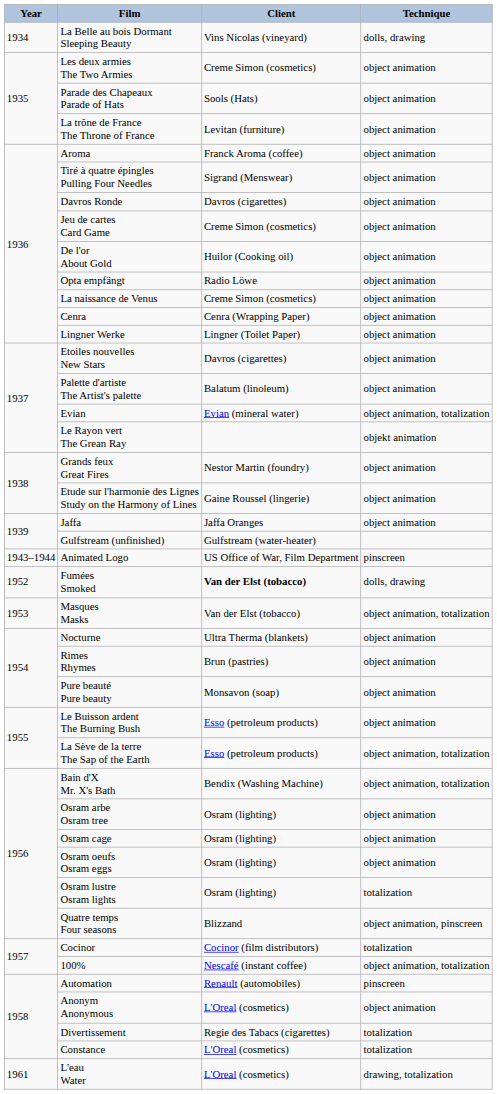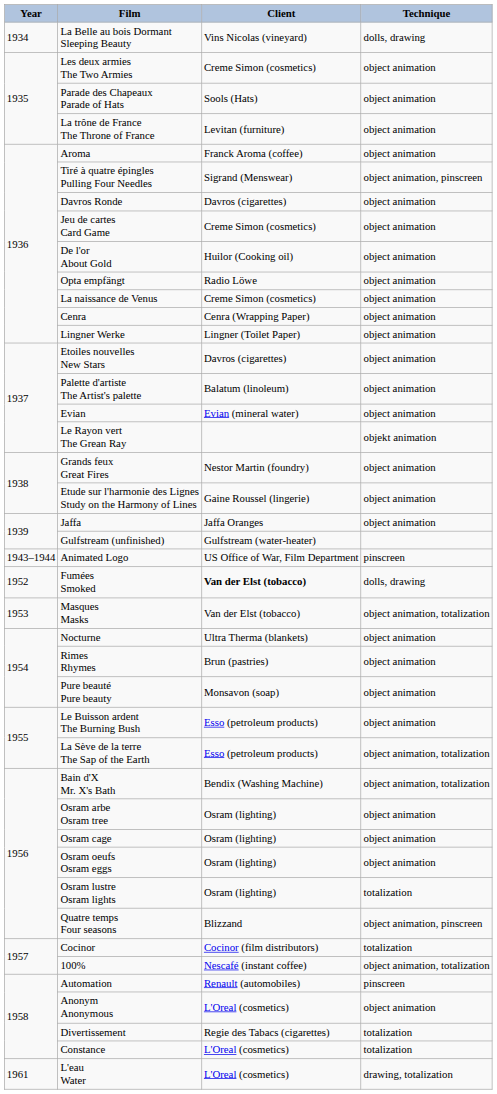 <table class="wikitable" style="font-size:95%;">
 <tr>
 <th style="background:#B0C4DE;">Year</th>
 <th style="background:#B0C4DE;">Film</th>
 <th style="background:#B0C4DE;">Client</th>
 <th style="background:#B0C4DE;">Technique</th>
 </tr>
 <tr>
 <td>1934</td>
 <td>La Belle au bois Dormant<br>Sleeping Beauty</td>
 <td>Vins Nicolas (vineyard)</td>
 <td>dolls, drawing</td>
 </tr>
 <tr>
 <td rowspan="3">1935</td>
 <td>Les deux armies<br>The Two Armies</td>
 <td>Creme Simon (cosmetics)</td>
 <td>object animation</td>
 </tr>
 <tr>
 <td>Parade des Chapeaux<br>Parade of Hats</td>
 <td>Sools (Hats)</td>
 <td>object animation</td>
 </tr>
 <tr>
 <td>La trône de France<br>The Throne of France</td>
 <td>Levitan (furniture)</td>
 <td>object animation</td>
 </tr>
 <tr>
 <td rowspan="9">1936</td>
 <td>Aroma</td>
 <td>Franck Aroma (coffee)</td>
 <td>object animation</td>
 </tr>
 <tr>
 <td>Tiré à quatre épingles<br>Pulling Four Needles</td>
 <td>Sigrand (Menswear)</td>
-<td>object animation</td>
+<td>object animation, pinscreen</td>
 </tr>
 <tr>
 <td>Davros Ronde</td>
 <td>Davros (cigarettes)</td>
 <td>object animation</td>
 </tr>
 <tr>
 <td>Jeu de cartes<br>Card Game</td>
 <td>Creme Simon (cosmetics)</td>
 <td>object animation</td>
 </tr>
 <tr>
 <td>De l'or<br>About Gold</td>
 <td>Huilor (Cooking oil)</td>
 <td>object animation</td>
 </tr>
 <tr>
 <td>Opta empfängt</td>
 <td>Radio Löwe</td>
 <td>object animation</td>
 </tr>
 <tr>
 <td>La naissance de Venus</td>
 <td>Creme Simon (cosmetics)</td>
 <td>object animation</td>
 </tr>
 <tr>
 <td>Cenra</td>
 <td>Cenra (Wrapping Paper)</td>
 <td>object animation</td>
 </tr>
 <tr>
 <td>Lingner Werke</td>
 <td>Lingner (Toilet Paper)</td>
 <td>object animation</td>
 </tr>
 <tr>
 <td rowspan="4">1937</td>
 <td>Etoiles nouvelles<br>New Stars</td>
 <td>Davros (cigarettes)</td>
 <td>object animation</td>
 </tr>
 <tr>
 <td>Palette d'artiste<br>The Artist's palette</td>
 <td>Balatum (linoleum)</td>
 <td>object animation</td>
 </tr>
 <tr>
 <td>Evian</td>
 <td><a href='#'>Evian</a> (mineral water)</td>
-<td>object animation, totalization</td>
+<td>object animation</td>
 </tr>
 <tr>
 <td>Le Rayon vert<br>The Grean Ray</td>
 <td></td>
 <td>objekt animation</td>
 </tr>
 <tr>
 <td rowspan="2">1938</td>
 <td>Grands feux<br>Great Fires</td>
 <td>Nestor Martin (foundry)</td>
 <td>object animation</td>
 </tr>
 <tr>
 <td>Etude sur l'harmonie des Lignes<br>Study on the Harmony of Lines</td>
 <td>Gaine Roussel (lingerie)</td>
 <td>object animation</td>
 </tr>
 <tr>
 <td rowspan="2">1939</td>
 <td>Jaffa</td>
 <td>Jaffa Oranges</td>
 <td>object animation</td>
 </tr>
 <tr>
 <td>Gulfstream (unfinished)</td>
 <td>Gulfstream (water-heater)</td>
 <td></td>
 </tr>
 <tr>
 <td>1943–1944</td>
 <td>Animated Logo</td>
 <td>US Office of War, Film Department</td>
 <td>pinscreen</td>
 </tr>
 <tr>
 <td>1952</td>
 <td>Fumées<br>Smoked</td>
 <td><strong>Van der Elst (tobacco)</strong></td>
 <td>dolls, drawing</td>
 </tr>
 <tr>
 <td>1953</td>
 <td>Masques<br>Masks</td>
 <td>Van der Elst (tobacco)</td>
 <td>object animation, totalization</td>
 </tr>
 <tr>
 <td rowspan="3">1954</td>
 <td>Nocturne</td>
 <td>Ultra Therma (blankets)</td>
 <td>object animation</td>
 </tr>
 <tr>
 <td>Rimes<br>Rhymes</td>
 <td>Brun (pastries)</td>
 <td>object animation</td>
 </tr>
 <tr>
 <td>Pure beauté<br>Pure beauty</td>
 <td>Monsavon (soap)</td>
 <td>object animation</td>
 </tr>
 <tr>
 <td rowspan="2">1955</td>
 <td>Le Buisson ardent<br>The Burning Bush</td>
 <td><a href='#'>Esso</a> (petroleum products)</td>
 <td>object animation</td>
 </tr>
 <tr>
 <td>La Sève de la terre<br>The Sap of the Earth</td>
 <td><a href='#'>Esso</a> (petroleum products)</td>
 <td>object animation, totalization</td>
 </tr>
 <tr>
 <td rowspan="6">1956</td>
 <td>Bain d'X<br>Mr. X's Bath</td>
 <td>Bendix (Washing Machine)</td>
 <td>object animation, totalization</td>
 </tr>
 <tr>
 <td>Osram arbe<br>Osram tree</td>
 <td>Osram (lighting)</td>
 <td>object animation</td>
 </tr>
 <tr>
 <td>Osram cage</td>
 <td>Osram (lighting)</td>
 <td>object animation</td>
 </tr>
 <tr>
 <td>Osram oeufs<br>Osram eggs</td>
 <td>Osram (lighting)</td>
 <td>object animation</td>
 </tr>
 <tr>
 <td>Osram lustre<br>Osram lights</td>
 <td>Osram (lighting)</td>
 <td>totalization</td>
 </tr>
 <tr>
 <td>Quatre temps<br>Four seasons</td>
 <td>Blizzand</td>
 <td>object animation, pinscreen</td>
 </tr>
 <tr>
 <td rowspan="2">1957</td>
 <td>Cocinor</td>
 <td><a href='#'>Cocinor</a> (film distributors)</td>
 <td>totalization</td>
 </tr>
 <tr>
 <td>100%</td>
 <td><a href='#'>Nescafé</a> (instant coffee)</td>
 <td>object animation, totalization</td>
 </tr>
 <tr>
 <td rowspan="4">1958</td>
 <td>Automation</td>
 <td><a href='#'>Renault</a> (automobiles)</td>
 <td>pinscreen</td>
 </tr>
 <tr>
 <td>Anonym<br>Anonymous</td>
 <td><a href='#'>L'Oreal</a> (cosmetics)</td>
 <td>object animation</td>
 </tr>
 <tr>
 <td>Divertissement</td>
 <td>Regie des Tabacs (cigarettes)</td>
 <td>totalization</td>
 </tr>
 <tr>
 <td>Constance</td>
 <td><a href='#'>L'Oreal</a> (cosmetics)</td>
 <td>totalization</td>
 </tr>
 <tr>
 <td>1961</td>
 <td>L'eau<br>Water</td>
 <td><a href='#'>L'Oreal</a> (cosmetics)</td>
 <td>drawing, totalization</td>
 </tr>
 </table>
